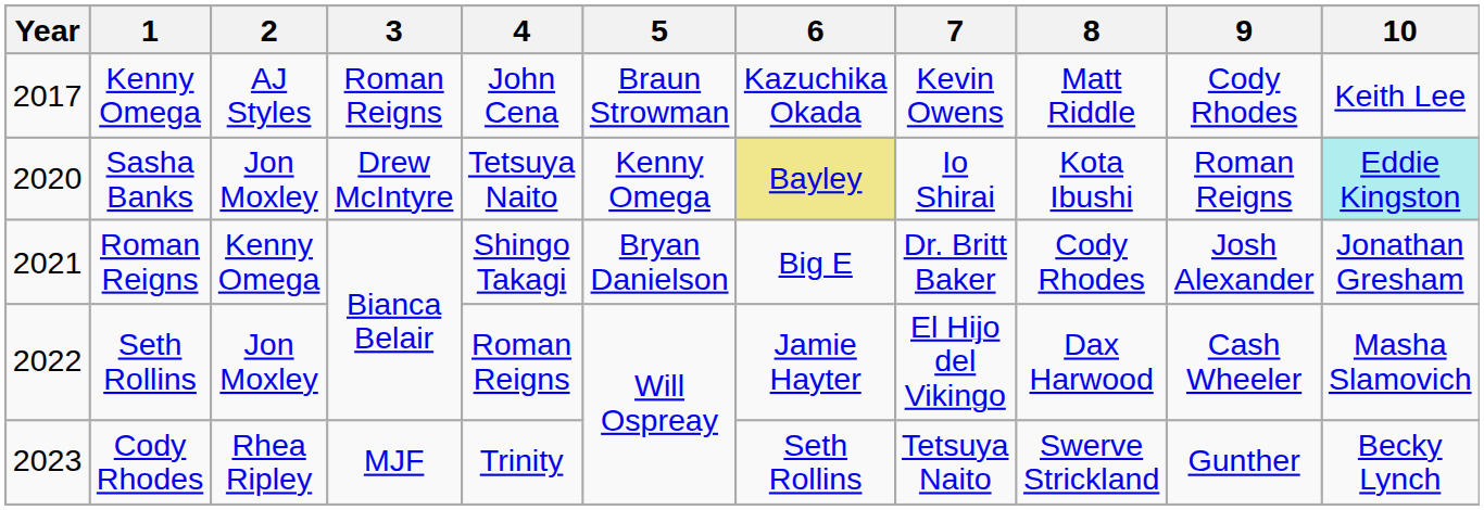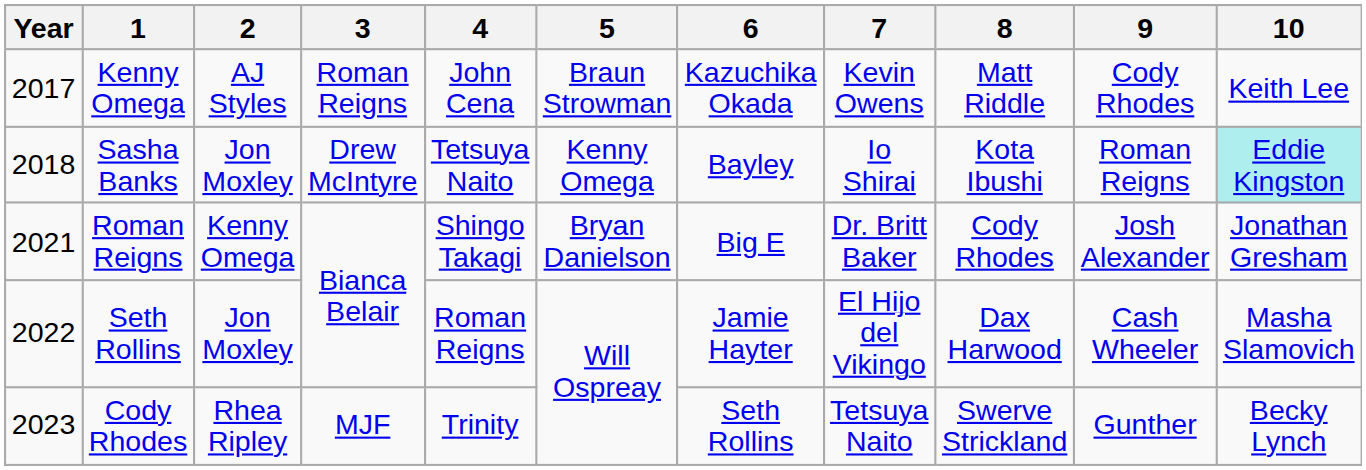 <table class="wikitable" style="font-size:85%; text-align: center">
 <tr>
 <th>Year</th>
 <th width="10%">1</th>
 <th width="10%">2</th>
 <th width="10%">3</th>
 <th width="10%">4</th>
 <th width="10%">5</th>
 <th width="10%">6</th>
 <th width="10%">7</th>
 <th width="10%">8</th>
 <th width="10%">9</th>
 <th width="10%">10</th>
 </tr>
 <tr>
 <td>2017</td>
 <td><a href='#'>Kenny Omega</a></td>
 <td><a href='#'>AJ Styles</a></td>
 <td><a href='#'>Roman Reigns</a></td>
 <td><a href='#'>John Cena</a></td>
 <td><a href='#'>Braun Strowman</a></td>
 <td><a href='#'>Kazuchika Okada</a></td>
 <td><a href='#'>Kevin Owens</a></td>
 <td><a href='#'>Matt Riddle</a></td>
 <td><a href='#'>Cody Rhodes</a></td>
 <td><a href='#'>Keith Lee</a></td>
 </tr>
 <tr>
-<td>2020</td>
+<td>2018</td>
 <td><a href='#'>Sasha Banks</a></td>
 <td><a href='#'>Jon Moxley</a></td>
 <td><a href='#'>Drew McIntyre</a></td>
 <td><a href='#'>Tetsuya Naito</a></td>
 <td><a href='#'>Kenny Omega</a></td>
-<td style="background: khaki;"><a href='#'>Bayley</a></td>
+<td><a href='#'>Bayley</a></td>
 <td><a href='#'>Io Shirai</a></td>
 <td><a href='#'>Kota Ibushi</a></td>
 <td><a href='#'>Roman Reigns</a></td>
 <td style="background: paleturquoise;"><a href='#'>Eddie Kingston</a></td>
 </tr>
 <tr>
 <td>2021</td>
 <td><a href='#'>Roman Reigns</a></td>
 <td><a href='#'>Kenny Omega</a></td>
 <td rowspan=2><a href='#'>Bianca Belair</a></td>
 <td><a href='#'>Shingo Takagi</a></td>
 <td><a href='#'>Bryan Danielson</a></td>
 <td><a href='#'>Big E</a></td>
 <td><a href='#'>Dr. Britt Baker</a></td>
 <td><a href='#'>Cody Rhodes</a></td>
 <td><a href='#'>Josh Alexander</a></td>
 <td><a href='#'>Jonathan Gresham</a></td>
 </tr>
 <tr>
 <td>2022</td>
 <td><a href='#'>Seth Rollins</a></td>
 <td><a href='#'>Jon Moxley</a></td>
 <td><a href='#'>Roman Reigns</a></td>
 <td rowspan="2"><a href='#'>Will Ospreay</a></td>
 <td><a href='#'>Jamie Hayter</a></td>
 <td><a href='#'>El Hijo del Vikingo</a></td>
 <td><a href='#'>Dax Harwood</a></td>
 <td><a href='#'>Cash Wheeler</a></td>
 <td><a href='#'>Masha Slamovich</a></td>
 </tr>
 <tr>
 <td>2023</td>
 <td><a href='#'>Cody Rhodes</a></td>
 <td><a href='#'>Rhea Ripley</a></td>
 <td><a href='#'>MJF</a></td>
 <td><a href='#'>Trinity</a></td>
 <td><a href='#'>Seth Rollins</a></td>
 <td><a href='#'>Tetsuya Naito</a></td>
 <td><a href='#'>Swerve Strickland</a></td>
 <td><a href='#'>Gunther</a></td>
 <td><a href='#'>Becky Lynch</a></td>
 </tr>
 </table>
